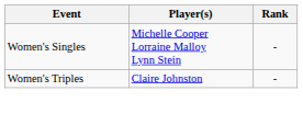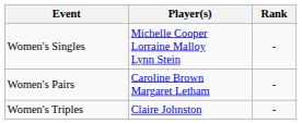 <table class="wikitable" style="font-size:90%">
 <tr>
 <th width=150>Event</th>
 <th width=150>Player(s)</th>
 <th width=50>Rank</th>
 </tr>
 <tr>
 <td>Women's Singles</td>
 <td><a href='#'>Michelle Cooper</a><br><a href='#'>Lorraine Malloy</a><br><a href='#'>Lynn Stein</a></td>
 <td align="center">-</td>
 </tr>
 <tr>
+<td>Women's Pairs</td>
+<td><a href='#'>Caroline Brown</a><br><a href='#'>Margaret Letham</a></td>
+<td align="center">-</td>
+</tr>
+<tr>
 <td>Women's Triples</td>
 <td><a href='#'>Claire Johnston</a></td>
 <td align="center">-</td>
 </tr>
 </table>
